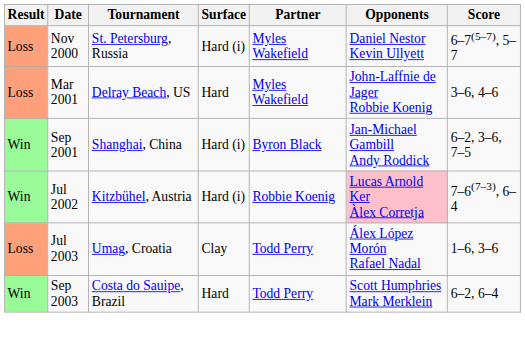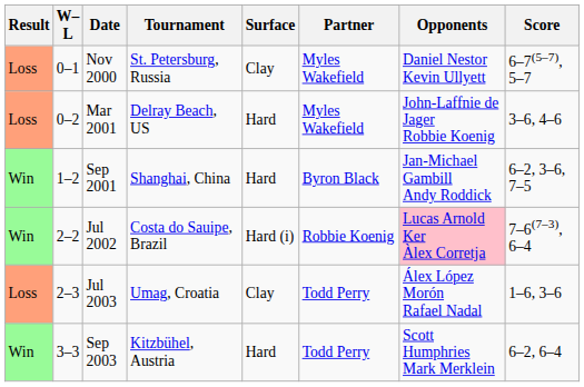 <table class="sortable wikitable">
 <tr>
 <th>Result</th>
+<th class="unsortable">W–L</th>
 <th style="width:50px">Date</th>
 <th style="width:160px">Tournament</th>
 <th style="width:50px">Surface</th>
 <th style="width:150px">Partner</th>
 <th style="width:150px">Opponents</th>
 <th style="width:120px" class="unsortable">Score</th>
 </tr>
 <tr>
 <td style="background:#ffa07a;">Loss</td>
+<td>0–1</td>
 <td>Nov 2000</td>
 <td><a href='#'>St. Petersburg</a>, Russia</td>
-<td>Hard (i)</td>
+<td>Clay</td>
 <td> <a href='#'>Myles Wakefield</a></td>
 <td> <a href='#'>Daniel Nestor</a> <br> <a href='#'>Kevin Ullyett</a></td>
 <td>6–7<sup>(5–7)</sup>, 5–7</td>
 </tr>
 <tr>
 <td style="background:#ffa07a;">Loss</td>
+<td>0–2</td>
 <td>Mar 2001</td>
 <td><a href='#'>Delray Beach</a>, US</td>
 <td>Hard</td>
 <td> <a href='#'>Myles Wakefield</a></td>
 <td> <a href='#'>John-Laffnie de Jager</a><br> <a href='#'>Robbie Koenig</a></td>
 <td>3–6, 4–6</td>
 </tr>
 <tr>
 <td style="background:#98fb98;">Win</td>
+<td>1–2</td>
 <td>Sep 2001</td>
 <td><a href='#'>Shanghai</a>, China</td>
-<td>Hard (i)</td>
+<td>Hard</td>
 <td> <a href='#'>Byron Black</a></td>
 <td> <a href='#'>Jan-Michael Gambill</a> <br> <a href='#'>Andy Roddick</a></td>
 <td>6–2, 3–6, 7–5</td>
 </tr>
 <tr>
 <td style="background:#98fb98;">Win</td>
+<td>2–2</td>
 <td>Jul 2002</td>
-<td><a href='#'>Kitzbühel</a>, Austria</td>
+<td><a href='#'>Costa do Sauipe</a>, Brazil</td>
 <td>Hard (i)</td>
 <td> <a href='#'>Robbie Koenig</a></td>
 <td style="background: pink;"> <a href='#'>Lucas Arnold Ker</a><br> <a href='#'>Àlex Corretja</a></td>
 <td>7–6<sup>(7–3)</sup>, 6–4</td>
 </tr>
 <tr>
 <td style="background:#ffa07a;">Loss</td>
+<td>2–3</td>
 <td>Jul 2003</td>
 <td><a href='#'>Umag</a>, Croatia</td>
 <td>Clay</td>
 <td> <a href='#'>Todd Perry</a></td>
 <td> <a href='#'>Álex López Morón</a> <br> <a href='#'>Rafael Nadal</a></td>
 <td>1–6, 3–6</td>
 </tr>
 <tr>
 <td style="background:#98fb98;">Win</td>
+<td>3–3</td>
 <td>Sep 2003</td>
-<td><a href='#'>Costa do Sauipe</a>, Brazil</td>
+<td><a href='#'>Kitzbühel</a>, Austria</td>
 <td>Hard</td>
 <td> <a href='#'>Todd Perry</a></td>
 <td> <a href='#'>Scott Humphries</a><br> <a href='#'>Mark Merklein</a></td>
 <td>6–2, 6–4</td>
 </tr>
 </table>
